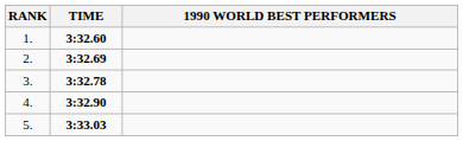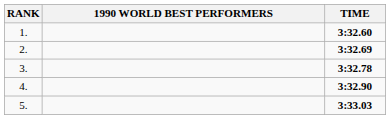 <table class="wikitable" style="border-collapse: collapse; font-size: 90%;">
 <tr>
 <th>RANK</th>
+<th align="center" style="width: 25em">1990 WORLD BEST PERFORMERS</th>
 <th align="center" style="width: 5em">TIME</th>
-<th align="center" style="width: 25em">1990 WORLD BEST PERFORMERS</th>
 </tr>
 <tr>
 <td align="center">1.</td>
+<td></td>
 <td align="center"><strong>3:32.60</strong></td>
-<td></td>
 </tr>
 <tr>
 <td align="center">2.</td>
+<td></td>
 <td align="center"><strong>3:32.69</strong></td>
-<td></td>
 </tr>
 <tr>
 <td align="center">3.</td>
+<td></td>
 <td align="center"><strong>3:32.78</strong></td>
-<td></td>
 </tr>
 <tr>
 <td align="center">4.</td>
+<td></td>
 <td align="center"><strong>3:32.90</strong></td>
-<td></td>
 </tr>
 <tr>
 <td align="center">5.</td>
+<td></td>
 <td align="center"><strong>3:33.03</strong></td>
-<td></td>
 </tr>
 </table>
